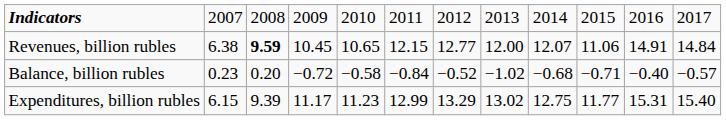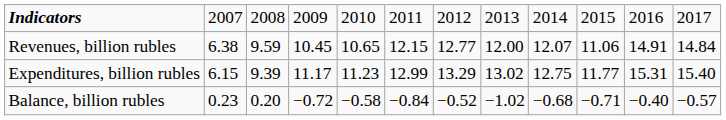 <table class="wikitable">
 <tr>
 <td><strong><em>Indicators</em></strong></td>
 <td>2007</td>
 <td>2008</td>
 <td>2009</td>
 <td>2010</td>
 <td>2011</td>
 <td>2012</td>
 <td>2013</td>
 <td>2014</td>
 <td>2015</td>
 <td>2016</td>
 <td>2017</td>
 </tr>
 <tr>
 <td>Revenues, billion rubles</td>
 <td>6.38</td>
-<td><strong>9.59</strong></td>
+<td>9.59</td>
 <td>10.45</td>
 <td>10.65</td>
 <td>12.15</td>
 <td>12.77</td>
 <td>12.00</td>
 <td>12.07</td>
 <td>11.06</td>
 <td>14.91</td>
 <td>14.84</td>
+</tr>
+<tr>
+<td>Expenditures, billion rubles</td>
+<td>6.15</td>
+<td>9.39</td>
+<td>11.17</td>
+<td>11.23</td>
+<td>12.99</td>
+<td>13.29</td>
+<td>13.02</td>
+<td>12.75</td>
+<td>11.77</td>
+<td>15.31</td>
+<td>15.40</td>
 </tr>
 <tr>
 <td>Balance, billion rubles</td>
 <td>0.23</td>
 <td>0.20</td>
 <td>−0.72</td>
 <td>−0.58</td>
 <td>−0.84</td>
 <td>−0.52</td>
 <td>−1.02</td>
 <td>−0.68</td>
 <td>−0.71</td>
 <td>−0.40</td>
 <td>−0.57</td>
 </tr>
-<tr>
-<td>Expenditures, billion rubles</td>
-<td>6.15</td>
-<td>9.39</td>
-<td>11.17</td>
-<td>11.23</td>
-<td>12.99</td>
-<td>13.29</td>
-<td>13.02</td>
-<td>12.75</td>
-<td>11.77</td>
-<td>15.31</td>
-<td>15.40</td>
-</tr>
 </table>
